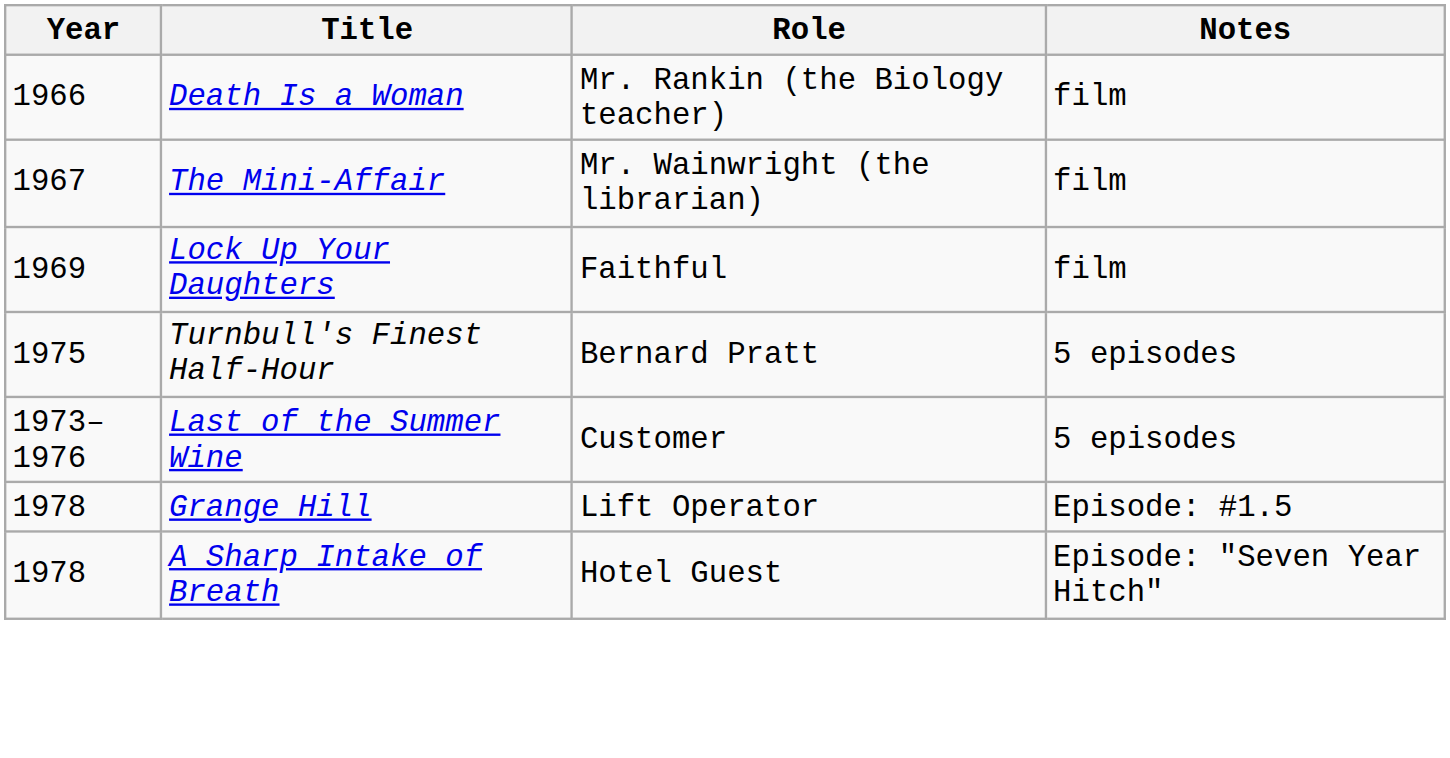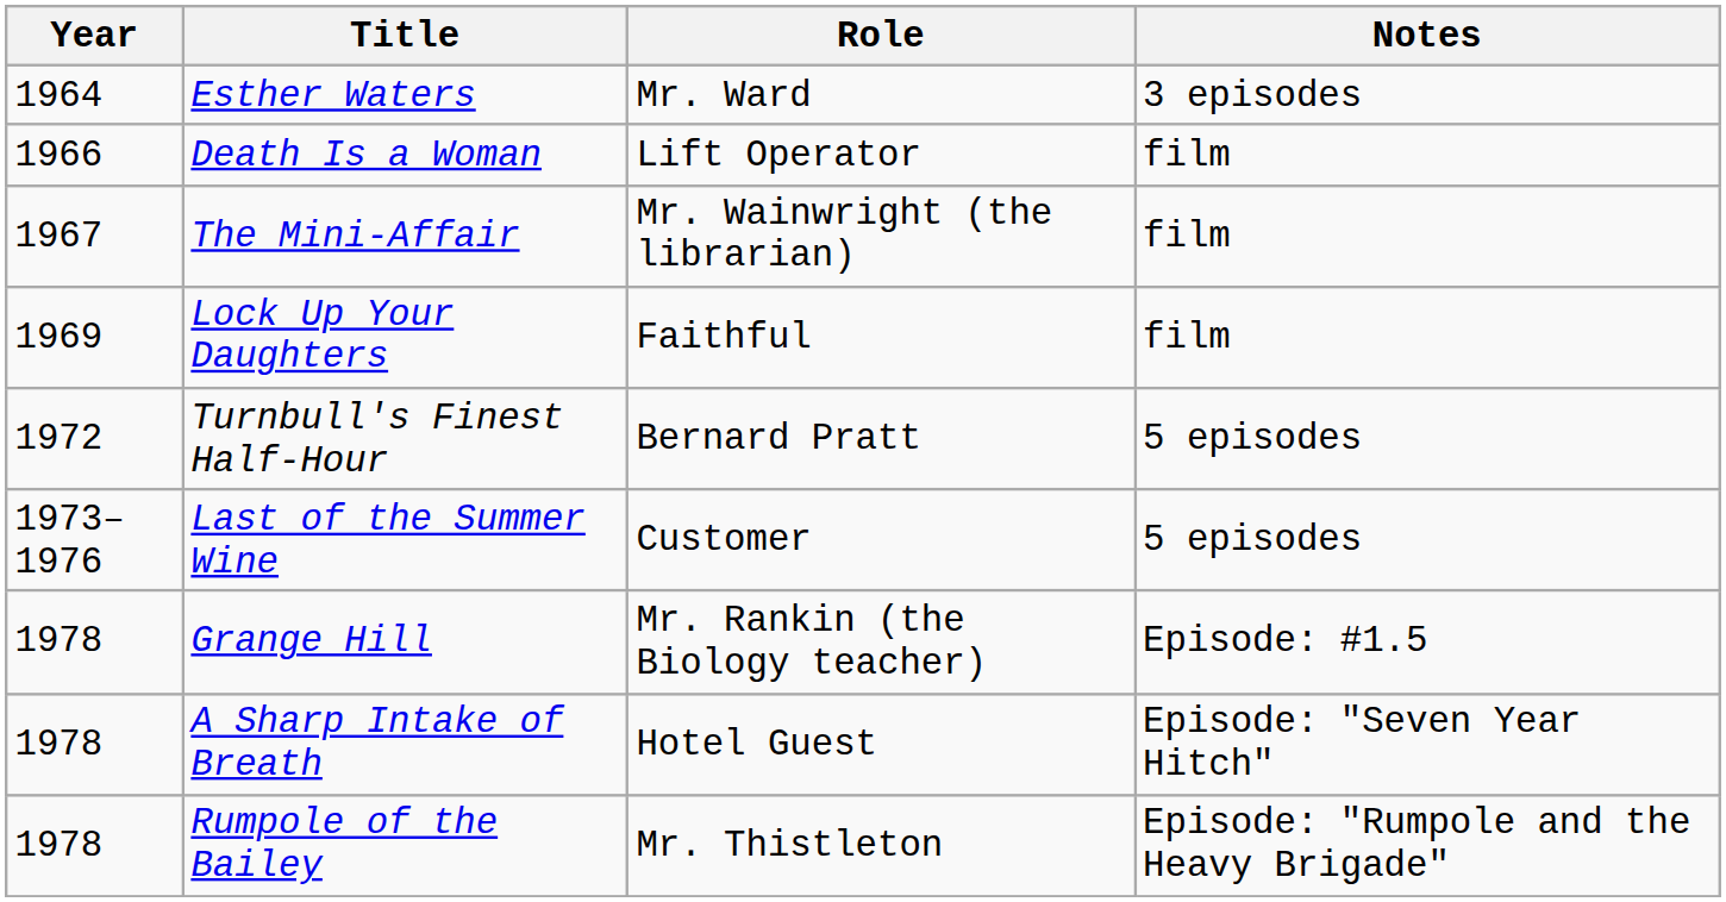 <table class= "wikitable">
 <tr>
 <th>Year</th>
 <th>Title</th>
 <th>Role</th>
 <th>Notes</th>
 </tr>
 <tr>
+<td>1964</td>
+<td><em><a href='#'>Esther Waters</a></em></td>
+<td>Mr. Ward</td>
+<td>3 episodes</td>
+</tr>
+<tr>
 <td>1966</td>
 <td><em><a href='#'>Death Is a Woman</a></em></td>
-<td>Mr. Rankin (the Biology teacher)</td>
+<td>Lift Operator</td>
 <td>film</td>
 </tr>
 <tr>
 <td>1967</td>
 <td><em><a href='#'>The Mini-Affair</a></em></td>
 <td>Mr. Wainwright (the librarian)</td>
 <td>film</td>
 </tr>
 <tr>
 <td>1969</td>
 <td><em><a href='#'>Lock Up Your Daughters</a></em></td>
 <td>Faithful</td>
 <td>film</td>
 </tr>
 <tr>
-<td>1975</td>
+<td>1972</td>
 <td><em>Turnbull's Finest Half-Hour</em></td>
 <td>Bernard Pratt</td>
 <td>5 episodes</td>
 </tr>
 <tr>
 <td>1973–1976</td>
 <td><em><a href='#'>Last of the Summer Wine</a></em></td>
 <td>Customer</td>
 <td>5 episodes</td>
 </tr>
 <tr>
 <td>1978</td>
 <td><em><a href='#'>Grange Hill</a></em></td>
-<td>Lift Operator</td>
+<td>Mr. Rankin (the Biology teacher)</td>
 <td>Episode: #1.5</td>
 </tr>
 <tr>
 <td>1978</td>
 <td><em><a href='#'>A Sharp Intake of Breath</a></em></td>
 <td>Hotel Guest</td>
 <td>Episode: "Seven Year Hitch"</td>
 </tr>
+<tr>
+<td>1978</td>
+<td><em><a href='#'>Rumpole of the Bailey</a></em></td>
+<td>Mr. Thistleton</td>
+<td>Episode: "Rumpole and the Heavy Brigade"</td>
+</tr>
 </table>
